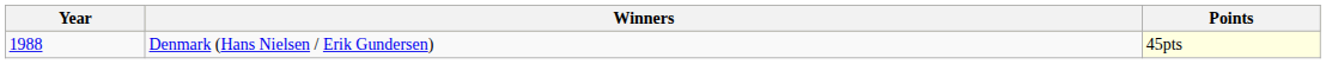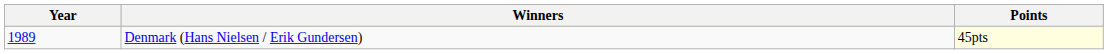 <table class="wikitable" width=100%>
 <tr bgcolor=#bdb76b>
 <th>Year</th>
 <th>Winners</th>
 <th>Points</th>
 </tr>
 <tr>
-<td><a href='#'>1988</a></td>
+<td><a href='#'>1989</a></td>
 <td> <a href='#'>Denmark</a> (<a href='#'>Hans Nielsen</a> / <a href='#'>Erik Gundersen</a>)</td>
 <td style="background: lightyellow;">45pts</td>
 </tr>
 </table>
